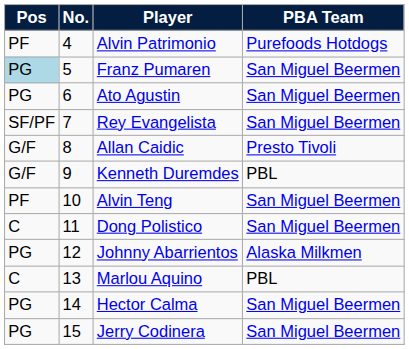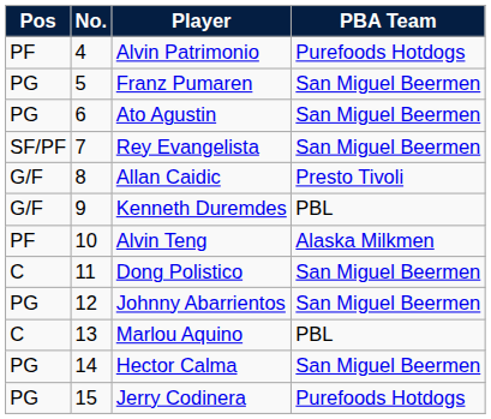 <table class="wikitable sortable">
 <tr>
 <th style="background:#041E42; color:#ffffff">Pos</th>
 <th style="background:#041E42; color:#ffffff">No.</th>
 <th style="background:#041E42; color:#ffffff">Player</th>
 <th style="background:#041E42; color:#ffffff">PBA Team</th>
 </tr>
 <tr>
 <td>PF</td>
 <td>4</td>
 <td><a href='#'>Alvin Patrimonio</a></td>
 <td><a href='#'>Purefoods Hotdogs</a></td>
 </tr>
 <tr>
-<td style="background: lightblue;">PG</td>
+<td>PG</td>
 <td>5</td>
 <td><a href='#'>Franz Pumaren</a></td>
 <td><a href='#'>San Miguel Beermen</a></td>
 </tr>
 <tr>
 <td>PG</td>
 <td>6</td>
 <td><a href='#'>Ato Agustin</a></td>
 <td><a href='#'>San Miguel Beermen</a></td>
 </tr>
 <tr>
 <td>SF/PF</td>
 <td>7</td>
 <td><a href='#'>Rey Evangelista</a></td>
 <td><a href='#'>San Miguel Beermen</a></td>
 </tr>
 <tr>
 <td>G/F</td>
 <td>8</td>
 <td><a href='#'>Allan Caidic</a></td>
 <td><a href='#'>Presto Tivoli</a></td>
 </tr>
 <tr>
 <td>G/F</td>
 <td>9</td>
 <td><a href='#'>Kenneth Duremdes</a></td>
 <td>PBL</td>
 </tr>
 <tr>
 <td>PF</td>
 <td>10</td>
 <td><a href='#'>Alvin Teng</a></td>
-<td><a href='#'>San Miguel Beermen</a></td>
+<td><a href='#'>Alaska Milkmen</a></td>
 </tr>
 <tr>
 <td>C</td>
 <td>11</td>
 <td><a href='#'>Dong Polistico</a></td>
 <td><a href='#'>San Miguel Beermen</a></td>
 </tr>
 <tr>
 <td>PG</td>
 <td>12</td>
 <td><a href='#'>Johnny Abarrientos</a></td>
-<td><a href='#'>Alaska Milkmen</a></td>
+<td><a href='#'>San Miguel Beermen</a></td>
 </tr>
 <tr>
 <td>C</td>
 <td>13</td>
 <td><a href='#'>Marlou Aquino</a></td>
 <td>PBL</td>
 </tr>
 <tr>
 <td>PG</td>
 <td>14</td>
 <td><a href='#'>Hector Calma</a></td>
 <td><a href='#'>San Miguel Beermen</a></td>
 </tr>
 <tr>
 <td>PG</td>
 <td>15</td>
 <td><a href='#'>Jerry Codinera</a></td>
-<td><a href='#'>San Miguel Beermen</a></td>
+<td><a href='#'>Purefoods Hotdogs</a></td>
 </tr>
 </table>
